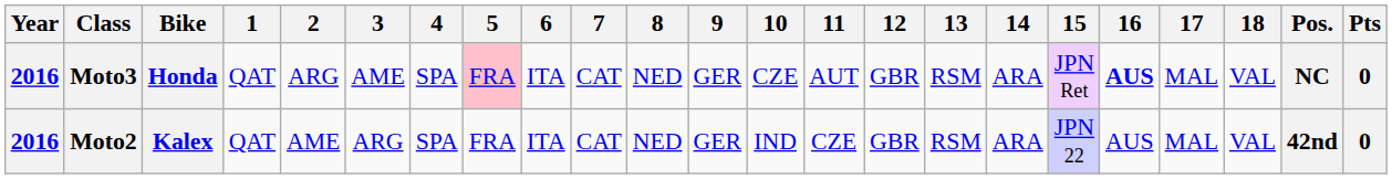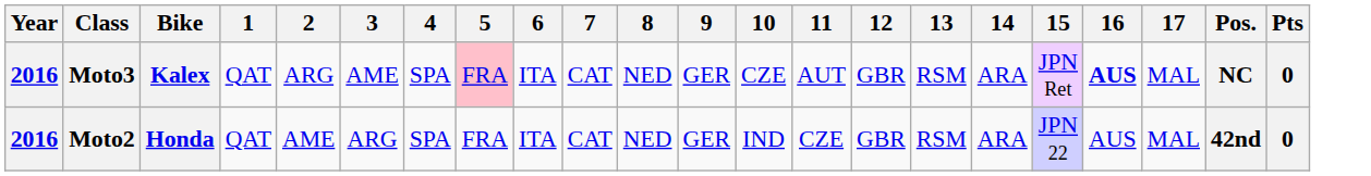 <table class="wikitable" style="text-align:center">
 <tr>
 <th>Year</th>
 <th>Class</th>
 <th>Bike</th>
 <th>1</th>
 <th>2</th>
 <th>3</th>
 <th>4</th>
 <th>5</th>
 <th>6</th>
 <th>7</th>
 <th>8</th>
 <th>9</th>
 <th>10</th>
 <th>11</th>
 <th>12</th>
 <th>13</th>
 <th>14</th>
 <th>15</th>
 <th>16</th>
 <th>17</th>
-<th>18</th>
 <th>Pos.</th>
 <th>Pts</th>
 </tr>
 <tr>
 <th><a href='#'>2016</a></th>
 <th>Moto3</th>
-<th><a href='#'>Honda</a></th>
+<th><a href='#'>Kalex</a></th>
 <td><a href='#'>QAT</a></td>
 <td><a href='#'>ARG</a></td>
 <td><a href='#'>AME</a></td>
 <td><a href='#'>SPA</a></td>
 <td style="background: pink;"><a href='#'>FRA</a></td>
 <td><a href='#'>ITA</a></td>
 <td><a href='#'>CAT</a></td>
 <td><a href='#'>NED</a></td>
 <td><a href='#'>GER</a></td>
 <td><a href='#'>CZE</a></td>
 <td><a href='#'>AUT</a></td>
 <td><a href='#'>GBR</a></td>
 <td><a href='#'>RSM</a></td>
 <td><a href='#'>ARA</a></td>
 <td style="background:#efcfff;"><a href='#'>JPN</a><br><small>Ret</small></td>
 <td><strong><a href='#'>AUS</a></strong></td>
 <td><a href='#'>MAL</a></td>
-<td><a href='#'>VAL</a></td>
 <th>NC</th>
 <th>0</th>
 </tr>
 <tr>
 <th><a href='#'>2016</a></th>
 <th>Moto2</th>
-<th><a href='#'>Kalex</a></th>
+<th><a href='#'>Honda</a></th>
 <td><a href='#'>QAT</a></td>
 <td><a href='#'>AME</a></td>
 <td><a href='#'>ARG</a></td>
 <td><a href='#'>SPA</a></td>
 <td><a href='#'>FRA</a></td>
 <td><a href='#'>ITA</a></td>
 <td><a href='#'>CAT</a></td>
 <td><a href='#'>NED</a></td>
 <td><a href='#'>GER</a></td>
 <td><a href='#'>IND</a></td>
 <td><a href='#'>CZE</a></td>
 <td><a href='#'>GBR</a></td>
 <td><a href='#'>RSM</a></td>
 <td><a href='#'>ARA</a></td>
 <td style="background:#cfcfff;"><a href='#'>JPN</a><br><small>22</small></td>
 <td><a href='#'>AUS</a></td>
 <td><a href='#'>MAL</a></td>
-<td><a href='#'>VAL</a></td>
 <th>42nd</th>
 <th>0</th>
 </tr>
 </table>
